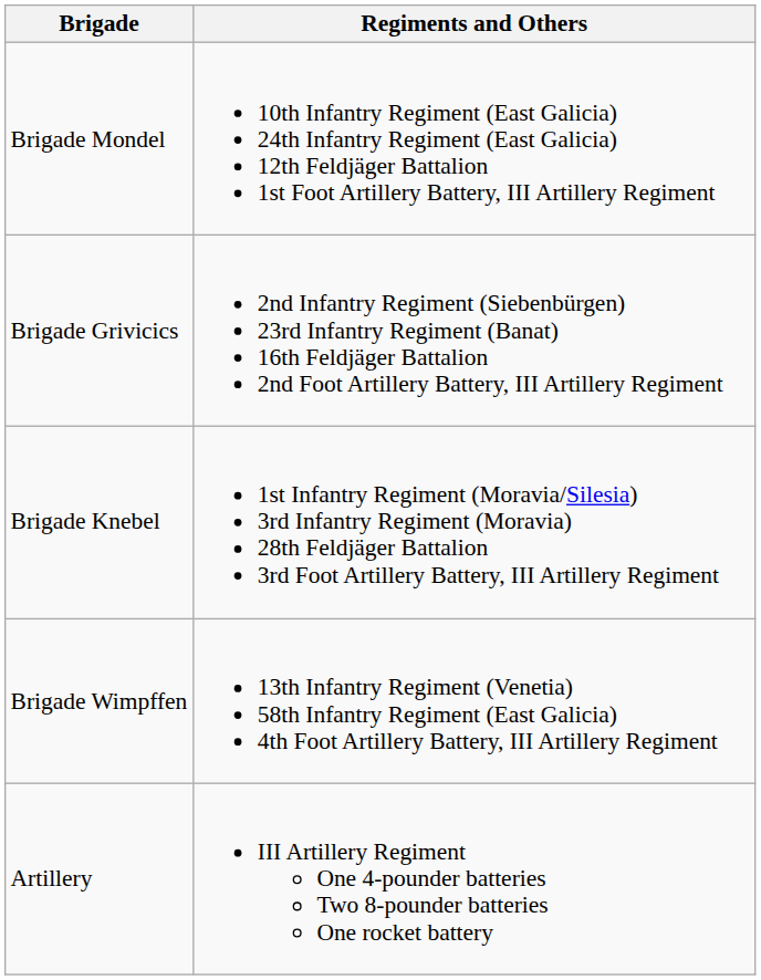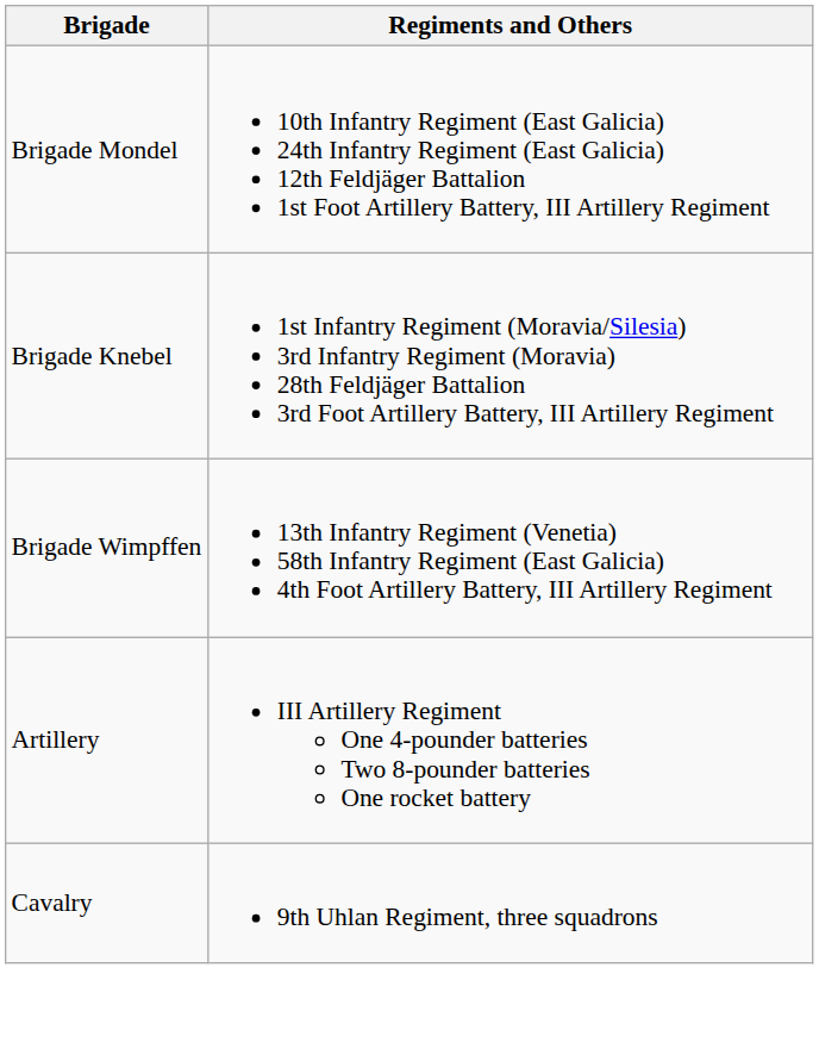 <table class="wikitable">
 <tr>
 <th width=25%>Brigade</th>
 <th>Regiments and Others</th>
 </tr>
 <tr>
 <td>Brigade Mondel</td>
 <td><br><ul><li>10th Infantry Regiment (East Galicia)</li><li>24th Infantry Regiment (East Galicia)</li><li>12th Feldjäger Battalion</li><li>1st Foot Artillery Battery, III Artillery Regiment</li></ul></td>
-</tr>
-<tr>
-<td>Brigade Grivicics</td>
-<td><br><ul><li>2nd Infantry Regiment (Siebenbürgen)</li><li>23rd Infantry Regiment (Banat)</li><li>16th Feldjäger Battalion</li><li>2nd Foot Artillery Battery, III Artillery Regiment</li></ul></td>
 </tr>
 <tr>
 <td>Brigade Knebel</td>
 <td><br><ul><li>1st Infantry Regiment (Moravia/<a href='#'>Silesia</a>)</li><li>3rd Infantry Regiment (Moravia)</li><li>28th Feldjäger Battalion</li><li>3rd Foot Artillery Battery, III Artillery Regiment</li></ul></td>
 </tr>
 <tr>
 <td>Brigade Wimpffen</td>
 <td><br><ul><li>13th Infantry Regiment (Venetia)</li><li>58th Infantry Regiment (East Galicia)</li><li>4th Foot Artillery Battery, III Artillery Regiment</li></ul></td>
 </tr>
 <tr>
 <td>Artillery</td>
 <td><br><ul><li>III Artillery Regiment<ul><li>One 4-pounder batteries</li><li>Two 8-pounder batteries</li><li>One rocket battery</li></ul></li></ul></td>
 </tr>
+<tr>
+<td>Cavalry</td>
+<td><br><ul><li>9th Uhlan Regiment, three squadrons</li></ul></td>
+</tr>
 </table>
